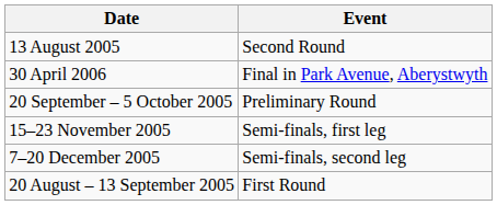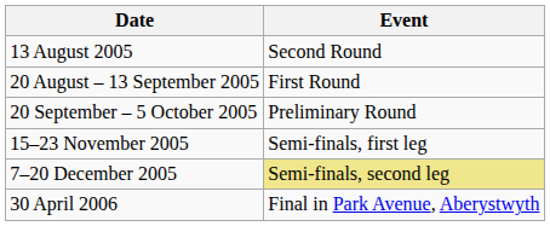 <table class="wikitable">
 <tr>
 <th>Date</th>
 <th>Event</th>
 </tr>
 <tr>
 <td>13 August 2005</td>
 <td>Second Round</td>
 </tr>
 <tr>
-<td>30 April 2006</td>
-<td>Final in <a href='#'>Park Avenue</a>, <a href='#'>Aberystwyth</a></td>
+<td>20 August – 13 September 2005</td>
+<td>First Round</td>
 </tr>
 <tr>
 <td>20 September – 5 October 2005</td>
 <td>Preliminary Round</td>
 </tr>
 <tr>
 <td>15–23 November 2005</td>
 <td>Semi-finals, first leg</td>
 </tr>
 <tr>
 <td>7–20 December 2005</td>
-<td>Semi-finals, second leg</td>
+<td style="background: khaki;">Semi-finals, second leg</td>
 </tr>
 <tr>
-<td>20 August – 13 September 2005</td>
-<td>First Round</td>
+<td>30 April 2006</td>
+<td>Final in <a href='#'>Park Avenue</a>, <a href='#'>Aberystwyth</a></td>
 </tr>
 </table>
